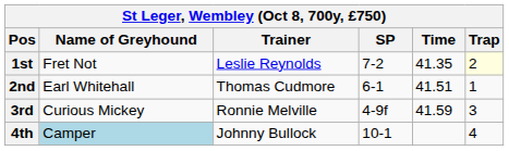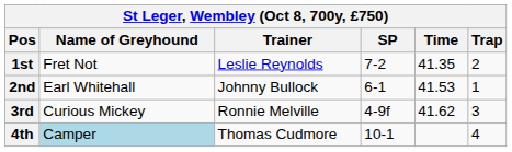 <table class="wikitable">
 <tr>
 <th colspan="6"><a href='#'>St Leger</a>, <a href='#'>Wembley</a> (Oct 8, 700y, £750)</th>
 </tr>
 <tr>
 <th width=30>Pos</th>
 <th width=180>Name of Greyhound</th>
 <th width=150>Trainer</th>
 <th width=50>SP</th>
 <th width=50>Time</th>
 <th width=30>Trap</th>
 </tr>
 <tr>
 <th>1st</th>
 <td>Fret Not</td>
 <td><a href='#'>Leslie Reynolds</a></td>
 <td>7-2</td>
 <td>41.35</td>
-<td style="background: lightyellow;">2</td>
+<td>2</td>
 </tr>
 <tr>
 <th>2nd</th>
 <td>Earl Whitehall</td>
-<td>Thomas Cudmore</td>
+<td>Johnny Bullock</td>
 <td>6-1</td>
-<td>41.51</td>
+<td>41.53</td>
 <td>1</td>
 </tr>
 <tr>
 <th>3rd</th>
 <td>Curious Mickey</td>
 <td>Ronnie Melville</td>
 <td>4-9f</td>
-<td>41.59</td>
+<td>41.62</td>
 <td>3</td>
 </tr>
 <tr>
 <th>4th</th>
 <td style="background: lightblue;">Camper</td>
-<td>Johnny Bullock</td>
+<td>Thomas Cudmore</td>
 <td>10-1</td>
 <td></td>
 <td>4</td>
 </tr>
 </table>
